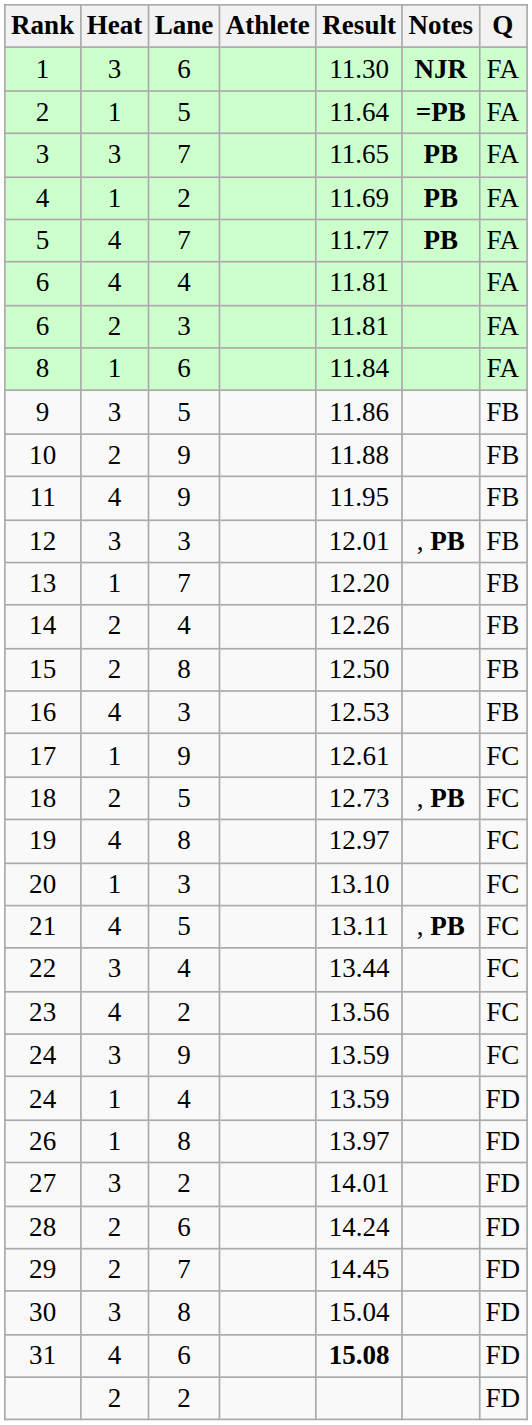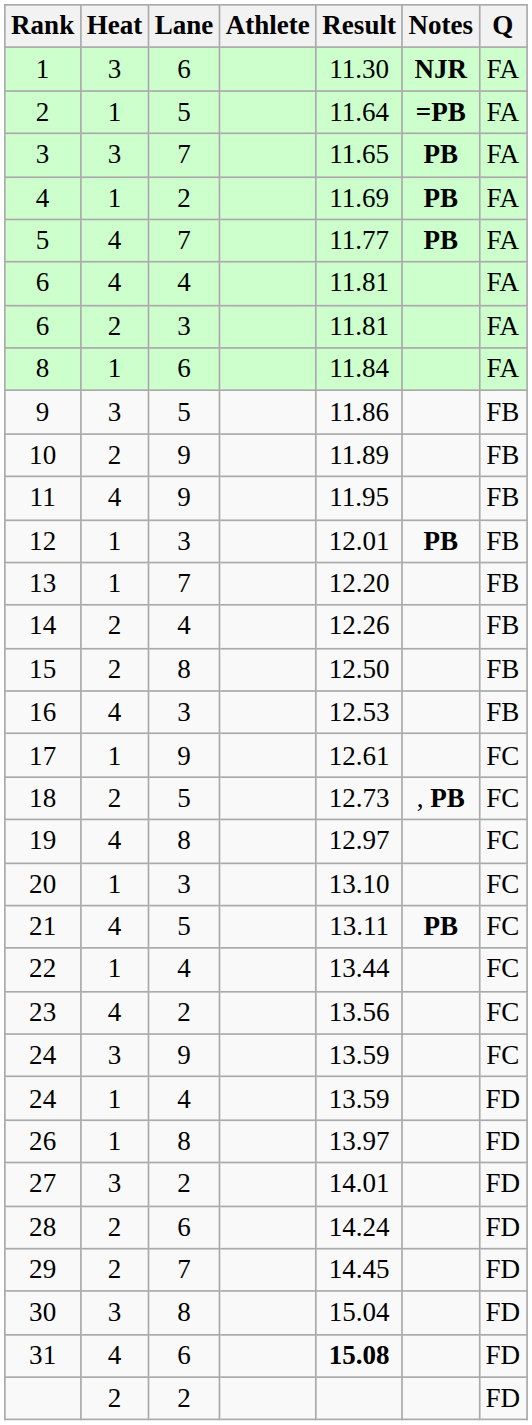 <table class="wikitable sortable" style="text-align:center">
 <tr>
 <th>Rank</th>
 <th>Heat</th>
 <th>Lane</th>
 <th>Athlete</th>
 <th>Result</th>
 <th>Notes</th>
 <th>Q</th>
 </tr>
 <tr bgcolor=ccffcc>
 <td>1</td>
 <td>3</td>
 <td>6</td>
 <td align=left></td>
 <td>11.30</td>
 <td><strong>NJR</strong></td>
 <td>FA</td>
 </tr>
 <tr bgcolor=ccffcc>
 <td>2</td>
 <td>1</td>
 <td>5</td>
 <td align=left></td>
 <td>11.64</td>
 <td><strong>=PB</strong></td>
 <td>FA</td>
 </tr>
 <tr bgcolor=ccffcc>
 <td>3</td>
 <td>3</td>
 <td>7</td>
 <td align=left></td>
 <td>11.65</td>
 <td><strong>PB</strong></td>
 <td>FA</td>
 </tr>
 <tr bgcolor=ccffcc>
 <td>4</td>
 <td>1</td>
 <td>2</td>
 <td align=left></td>
 <td>11.69</td>
 <td><strong>PB</strong></td>
 <td>FA</td>
 </tr>
 <tr bgcolor=ccffcc>
 <td>5</td>
 <td>4</td>
 <td>7</td>
 <td align=left></td>
 <td>11.77</td>
 <td><strong>PB</strong></td>
 <td>FA</td>
 </tr>
 <tr bgcolor=ccffcc>
 <td>6</td>
 <td>4</td>
 <td>4</td>
 <td align=left></td>
 <td>11.81</td>
 <td></td>
 <td>FA</td>
 </tr>
 <tr bgcolor=ccffcc>
 <td>6</td>
 <td>2</td>
 <td>3</td>
 <td align=left></td>
 <td>11.81</td>
 <td></td>
 <td>FA</td>
 </tr>
 <tr bgcolor=ccffcc>
 <td>8</td>
 <td>1</td>
 <td>6</td>
 <td align=left></td>
 <td>11.84</td>
 <td></td>
 <td>FA</td>
 </tr>
 <tr>
 <td>9</td>
 <td>3</td>
 <td>5</td>
 <td align=left></td>
 <td>11.86</td>
 <td></td>
 <td>FB</td>
 </tr>
 <tr>
 <td>10</td>
 <td>2</td>
 <td>9</td>
 <td align=left></td>
-<td>11.88</td>
+<td>11.89</td>
 <td></td>
 <td>FB</td>
 </tr>
 <tr>
 <td>11</td>
 <td>4</td>
 <td>9</td>
 <td align=left></td>
 <td>11.95</td>
 <td></td>
 <td>FB</td>
 </tr>
 <tr>
 <td>12</td>
-<td>3</td>
+<td>1</td>
 <td>3</td>
 <td align=left></td>
 <td>12.01</td>
-<td>, <strong>PB</strong></td>
+<td><strong>PB</strong></td>
 <td>FB</td>
 </tr>
 <tr>
 <td>13</td>
 <td>1</td>
 <td>7</td>
 <td align=left></td>
 <td>12.20</td>
 <td></td>
 <td>FB</td>
 </tr>
 <tr>
 <td>14</td>
 <td>2</td>
 <td>4</td>
 <td align=left></td>
 <td>12.26</td>
 <td></td>
 <td>FB</td>
 </tr>
 <tr>
 <td>15</td>
 <td>2</td>
 <td>8</td>
 <td align=left></td>
 <td>12.50</td>
 <td></td>
 <td>FB</td>
 </tr>
 <tr>
 <td>16</td>
 <td>4</td>
 <td>3</td>
 <td align=left></td>
 <td>12.53</td>
 <td></td>
 <td>FB</td>
 </tr>
 <tr>
 <td>17</td>
 <td>1</td>
 <td>9</td>
 <td align=left></td>
 <td>12.61</td>
 <td></td>
 <td>FC</td>
 </tr>
 <tr>
 <td>18</td>
 <td>2</td>
 <td>5</td>
 <td align=left></td>
 <td>12.73</td>
 <td>, <strong>PB</strong></td>
 <td>FC</td>
 </tr>
 <tr>
 <td>19</td>
 <td>4</td>
 <td>8</td>
 <td align=left></td>
 <td>12.97</td>
 <td></td>
 <td>FC</td>
 </tr>
 <tr>
 <td>20</td>
 <td>1</td>
 <td>3</td>
 <td align=left></td>
 <td>13.10</td>
 <td></td>
 <td>FC</td>
 </tr>
 <tr>
 <td>21</td>
 <td>4</td>
 <td>5</td>
 <td align=left></td>
 <td>13.11</td>
-<td>, <strong>PB</strong></td>
+<td><strong>PB</strong></td>
 <td>FC</td>
 </tr>
 <tr>
 <td>22</td>
-<td>3</td>
+<td>1</td>
 <td>4</td>
 <td align=left></td>
 <td>13.44</td>
 <td></td>
 <td>FC</td>
 </tr>
 <tr>
 <td>23</td>
 <td>4</td>
 <td>2</td>
 <td align=left></td>
 <td>13.56</td>
 <td></td>
 <td>FC</td>
 </tr>
 <tr>
 <td>24</td>
 <td>3</td>
 <td>9</td>
 <td align=left></td>
 <td>13.59</td>
 <td></td>
 <td>FC</td>
 </tr>
 <tr>
 <td>24</td>
 <td>1</td>
 <td>4</td>
 <td align=left></td>
 <td>13.59</td>
 <td></td>
 <td>FD</td>
 </tr>
 <tr>
 <td>26</td>
 <td>1</td>
 <td>8</td>
 <td align=left></td>
 <td>13.97</td>
 <td></td>
 <td>FD</td>
 </tr>
 <tr>
 <td>27</td>
 <td>3</td>
 <td>2</td>
 <td align=left></td>
 <td>14.01</td>
 <td></td>
 <td>FD</td>
 </tr>
 <tr>
 <td>28</td>
 <td>2</td>
 <td>6</td>
 <td align=left></td>
 <td>14.24</td>
 <td></td>
 <td>FD</td>
 </tr>
 <tr>
 <td>29</td>
 <td>2</td>
 <td>7</td>
 <td align=left></td>
 <td>14.45</td>
 <td></td>
 <td>FD</td>
 </tr>
 <tr>
 <td>30</td>
 <td>3</td>
 <td>8</td>
 <td align=left></td>
 <td>15.04</td>
 <td></td>
 <td>FD</td>
 </tr>
 <tr>
 <td>31</td>
 <td>4</td>
 <td>6</td>
 <td align=left></td>
 <td><strong>15.08</strong></td>
 <td></td>
 <td>FD</td>
 </tr>
 <tr>
 <td></td>
 <td>2</td>
 <td>2</td>
 <td align=left></td>
 <td></td>
 <td></td>
 <td>FD</td>
 </tr>
 </table>
